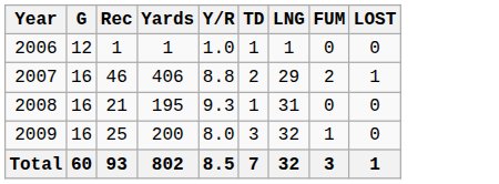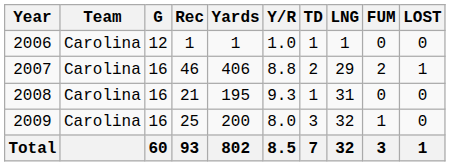 <table class="wikitable sortable" style="text-align:center">
 <tr>
 <th>Year</th>
+<th>Team</th>
 <th>G</th>
 <th>Rec</th>
 <th>Yards</th>
 <th>Y/R</th>
 <th>TD</th>
 <th>LNG</th>
 <th>FUM</th>
 <th>LOST</th>
 </tr>
 <tr>
 <td>2006</td>
+<td>Carolina</td>
 <td>12</td>
 <td>1</td>
 <td>1</td>
 <td>1.0</td>
 <td>1</td>
 <td>1</td>
 <td>0</td>
 <td>0</td>
 </tr>
 <tr>
 <td>2007</td>
+<td>Carolina</td>
 <td>16</td>
 <td>46</td>
 <td>406</td>
 <td>8.8</td>
 <td>2</td>
 <td>29</td>
 <td>2</td>
 <td>1</td>
 </tr>
 <tr>
 <td>2008</td>
+<td>Carolina</td>
 <td>16</td>
 <td>21</td>
 <td>195</td>
 <td>9.3</td>
 <td>1</td>
 <td>31</td>
 <td>0</td>
 <td>0</td>
 </tr>
 <tr>
 <td>2009</td>
+<td>Carolina</td>
 <td>16</td>
 <td>25</td>
 <td>200</td>
 <td>8.0</td>
 <td>3</td>
 <td>32</td>
 <td>1</td>
 <td>0</td>
 </tr>
 <tr>
 <th>Total</th>
+<th></th>
 <th>60</th>
 <th>93</th>
 <th>802</th>
 <th>8.5</th>
 <th>7</th>
 <th>32</th>
 <th>3</th>
 <th>1</th>
 </tr>
 </table>
